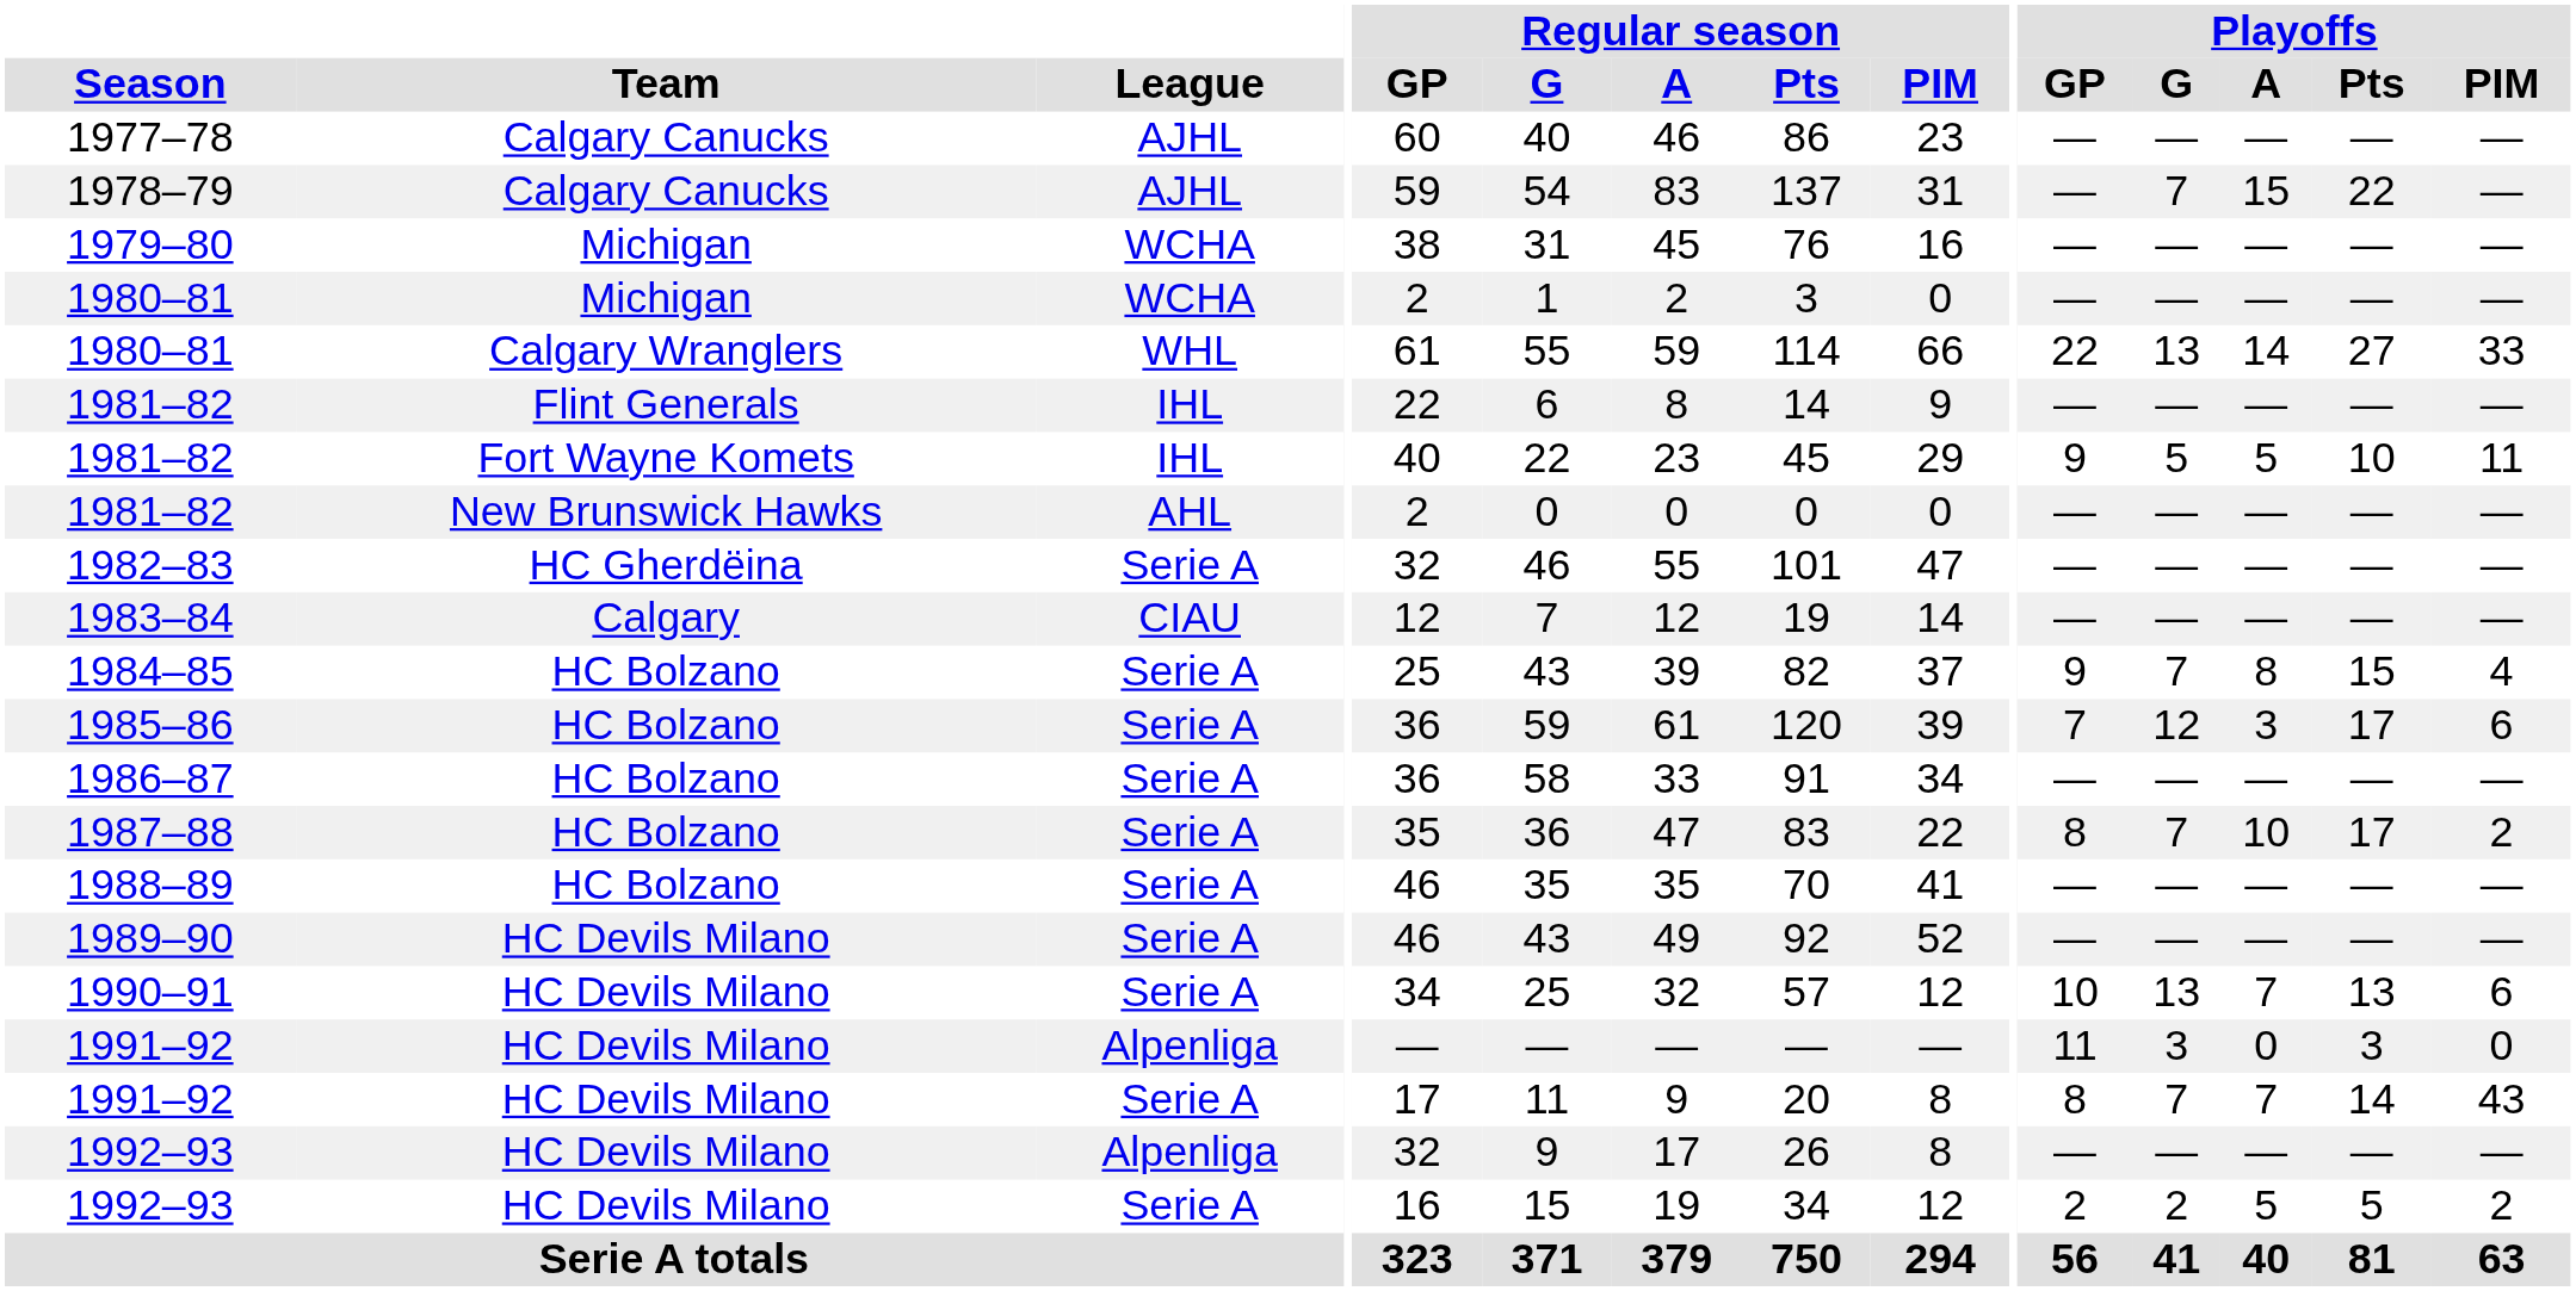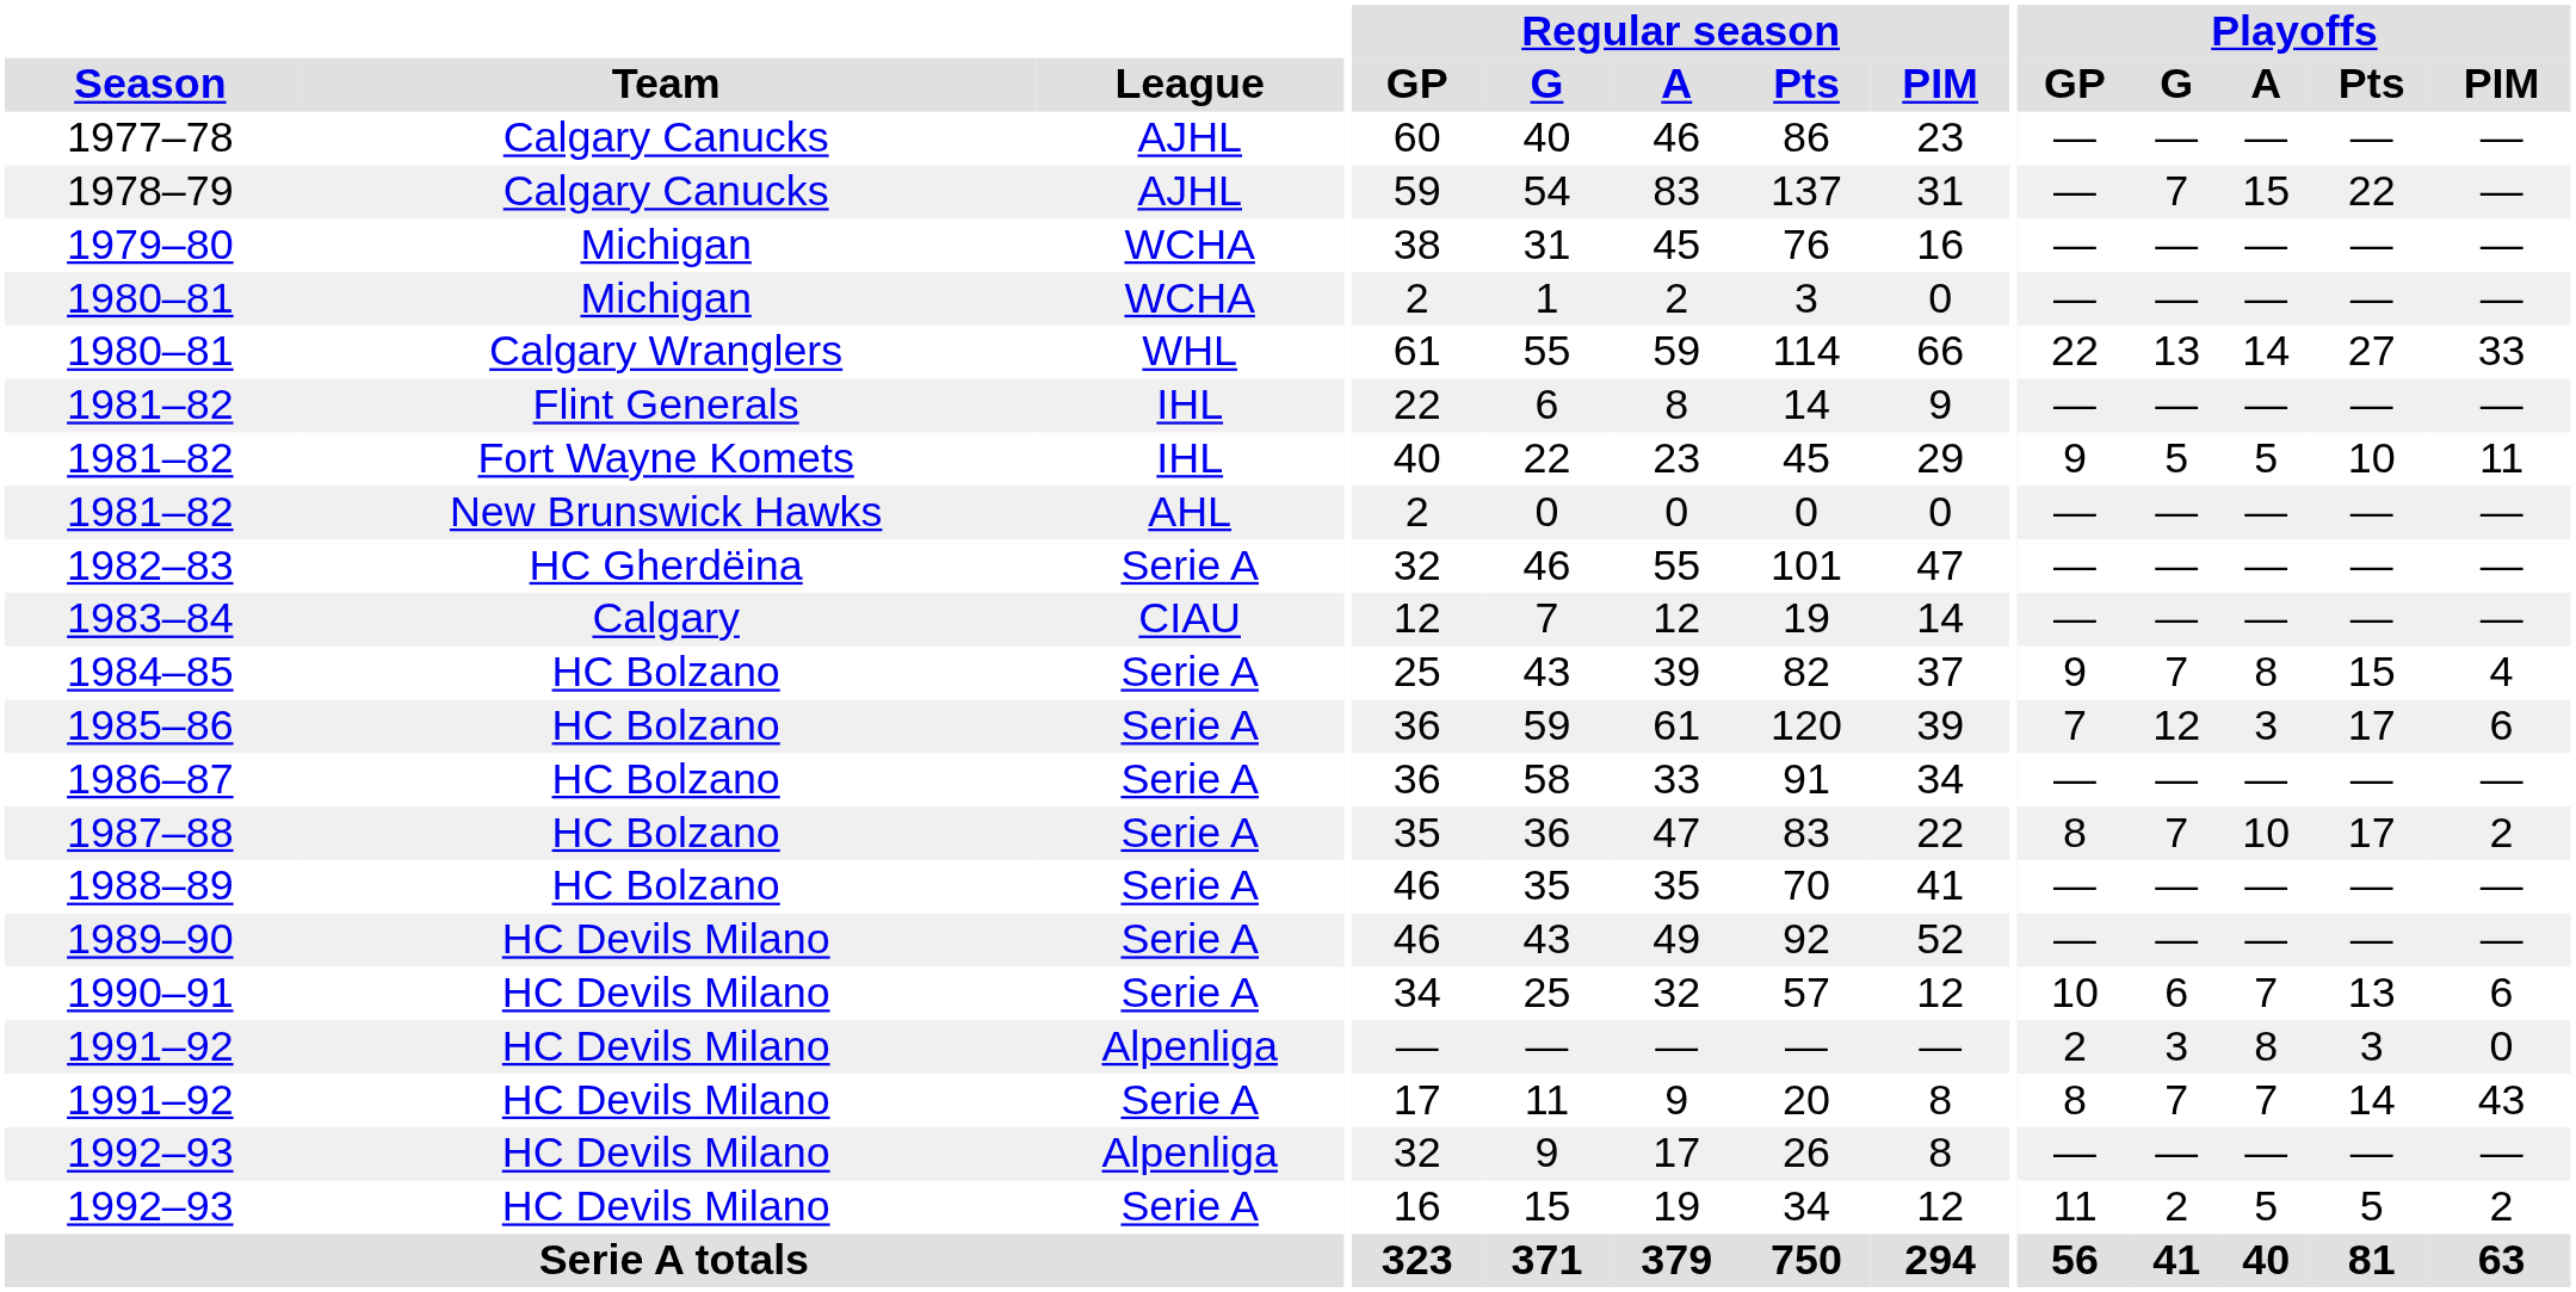 <table border="0" cellpadding="1" cellspacing="0" style="text-align:center; width:60em">
 <tr bgcolor="#e0e0e0">
 <th colspan="3" bgcolor="#ffffff"></th>
 <th rowspan="100" bgcolor="#ffffff"></th>
 <th colspan="5"><a href='#'>Regular season</a></th>
 <th rowspan="100" bgcolor="#ffffff"></th>
 <th colspan="5"><a href='#'>Playoffs</a></th>
 </tr>
 <tr bgcolor="#e0e0e0">
 <th><a href='#'>Season</a></th>
 <th>Team</th>
 <th>League</th>
 <th>GP</th>
 <th><a href='#'>G</a></th>
 <th><a href='#'>A</a></th>
 <th><a href='#'>Pts</a></th>
 <th><a href='#'>PIM</a></th>
 <th>GP</th>
 <th>G</th>
 <th>A</th>
 <th>Pts</th>
 <th>PIM</th>
 </tr>
 <tr>
 <td>1977–78</td>
 <td><a href='#'>Calgary Canucks</a></td>
 <td><a href='#'>AJHL</a></td>
 <td>60</td>
 <td>40</td>
 <td>46</td>
 <td>86</td>
 <td>23</td>
 <td>—</td>
 <td>—</td>
 <td>—</td>
 <td>—</td>
 <td>—</td>
 </tr>
 <tr bgcolor="f0f0f0">
 <td>1978–79</td>
 <td><a href='#'>Calgary Canucks</a></td>
 <td><a href='#'>AJHL</a></td>
 <td>59</td>
 <td>54</td>
 <td>83</td>
 <td>137</td>
 <td>31</td>
 <td>—</td>
 <td>7</td>
 <td>15</td>
 <td>22</td>
 <td>—</td>
 </tr>
 <tr>
 <td><a href='#'>1979–80</a></td>
 <td><a href='#'>Michigan</a></td>
 <td><a href='#'>WCHA</a></td>
 <td>38</td>
 <td>31</td>
 <td>45</td>
 <td>76</td>
 <td>16</td>
 <td>—</td>
 <td>—</td>
 <td>—</td>
 <td>—</td>
 <td>—</td>
 </tr>
 <tr bgcolor="f0f0f0">
 <td><a href='#'>1980–81</a></td>
 <td><a href='#'>Michigan</a></td>
 <td><a href='#'>WCHA</a></td>
 <td>2</td>
 <td>1</td>
 <td>2</td>
 <td>3</td>
 <td>0</td>
 <td>—</td>
 <td>—</td>
 <td>—</td>
 <td>—</td>
 <td>—</td>
 </tr>
 <tr>
 <td><a href='#'>1980–81</a></td>
 <td><a href='#'>Calgary Wranglers</a></td>
 <td><a href='#'>WHL</a></td>
 <td>61</td>
 <td>55</td>
 <td>59</td>
 <td>114</td>
 <td>66</td>
 <td>22</td>
 <td>13</td>
 <td>14</td>
 <td>27</td>
 <td>33</td>
 </tr>
 <tr bgcolor="f0f0f0">
 <td><a href='#'>1981–82</a></td>
 <td><a href='#'>Flint Generals</a></td>
 <td><a href='#'>IHL</a></td>
 <td>22</td>
 <td>6</td>
 <td>8</td>
 <td>14</td>
 <td>9</td>
 <td>—</td>
 <td>—</td>
 <td>—</td>
 <td>—</td>
 <td>—</td>
 </tr>
 <tr>
 <td><a href='#'>1981–82</a></td>
 <td><a href='#'>Fort Wayne Komets</a></td>
 <td><a href='#'>IHL</a></td>
 <td>40</td>
 <td>22</td>
 <td>23</td>
 <td>45</td>
 <td>29</td>
 <td>9</td>
 <td>5</td>
 <td>5</td>
 <td>10</td>
 <td>11</td>
 </tr>
 <tr bgcolor="f0f0f0">
 <td><a href='#'>1981–82</a></td>
 <td><a href='#'>New Brunswick Hawks</a></td>
 <td><a href='#'>AHL</a></td>
 <td>2</td>
 <td>0</td>
 <td>0</td>
 <td>0</td>
 <td>0</td>
 <td>—</td>
 <td>—</td>
 <td>—</td>
 <td>—</td>
 <td>—</td>
 </tr>
 <tr>
 <td><a href='#'>1982–83</a></td>
 <td><a href='#'>HC Gherdëina</a></td>
 <td><a href='#'>Serie A</a></td>
 <td>32</td>
 <td>46</td>
 <td>55</td>
 <td>101</td>
 <td>47</td>
 <td>—</td>
 <td>—</td>
 <td>—</td>
 <td>—</td>
 <td>—</td>
 </tr>
 <tr bgcolor="f0f0f0">
 <td><a href='#'>1983–84</a></td>
 <td><a href='#'>Calgary</a></td>
 <td><a href='#'>CIAU</a></td>
 <td>12</td>
 <td>7</td>
 <td>12</td>
 <td>19</td>
 <td>14</td>
 <td>—</td>
 <td>—</td>
 <td>—</td>
 <td>—</td>
 <td>—</td>
 </tr>
 <tr>
 <td><a href='#'>1984–85</a></td>
 <td><a href='#'>HC Bolzano</a></td>
 <td><a href='#'>Serie A</a></td>
 <td>25</td>
 <td>43</td>
 <td>39</td>
 <td>82</td>
 <td>37</td>
 <td>9</td>
 <td>7</td>
 <td>8</td>
 <td>15</td>
 <td>4</td>
 </tr>
 <tr bgcolor="f0f0f0">
 <td><a href='#'>1985–86</a></td>
 <td><a href='#'>HC Bolzano</a></td>
 <td><a href='#'>Serie A</a></td>
 <td>36</td>
 <td>59</td>
 <td>61</td>
 <td>120</td>
 <td>39</td>
 <td>7</td>
 <td>12</td>
 <td>3</td>
 <td>17</td>
 <td>6</td>
 </tr>
 <tr>
 <td><a href='#'>1986–87</a></td>
 <td><a href='#'>HC Bolzano</a></td>
 <td><a href='#'>Serie A</a></td>
 <td>36</td>
 <td>58</td>
 <td>33</td>
 <td>91</td>
 <td>34</td>
 <td>—</td>
 <td>—</td>
 <td>—</td>
 <td>—</td>
 <td>—</td>
 </tr>
 <tr bgcolor="f0f0f0">
 <td><a href='#'>1987–88</a></td>
 <td><a href='#'>HC Bolzano</a></td>
 <td><a href='#'>Serie A</a></td>
 <td>35</td>
 <td>36</td>
 <td>47</td>
 <td>83</td>
 <td>22</td>
 <td>8</td>
 <td>7</td>
 <td>10</td>
 <td>17</td>
 <td>2</td>
 </tr>
 <tr>
 <td><a href='#'>1988–89</a></td>
 <td><a href='#'>HC Bolzano</a></td>
 <td><a href='#'>Serie A</a></td>
 <td>46</td>
 <td>35</td>
 <td>35</td>
 <td>70</td>
 <td>41</td>
 <td>—</td>
 <td>—</td>
 <td>—</td>
 <td>—</td>
 <td>—</td>
 </tr>
 <tr bgcolor="f0f0f0">
 <td><a href='#'>1989–90</a></td>
 <td><a href='#'>HC Devils Milano</a></td>
 <td><a href='#'>Serie A</a></td>
 <td>46</td>
 <td>43</td>
 <td>49</td>
 <td>92</td>
 <td>52</td>
 <td>—</td>
 <td>—</td>
 <td>—</td>
 <td>—</td>
 <td>—</td>
 </tr>
 <tr>
 <td><a href='#'>1990–91</a></td>
 <td><a href='#'>HC Devils Milano</a></td>
 <td><a href='#'>Serie A</a></td>
 <td>34</td>
 <td>25</td>
 <td>32</td>
 <td>57</td>
 <td>12</td>
 <td>10</td>
-<td>13</td>
+<td>6</td>
 <td>7</td>
 <td>13</td>
 <td>6</td>
 </tr>
 <tr bgcolor="f0f0f0">
 <td><a href='#'>1991–92</a></td>
 <td><a href='#'>HC Devils Milano</a></td>
 <td><a href='#'>Alpenliga</a></td>
 <td>—</td>
 <td>—</td>
 <td>—</td>
 <td>—</td>
 <td>—</td>
-<td>11</td>
+<td>2</td>
 <td>3</td>
-<td>0</td>
+<td>8</td>
 <td>3</td>
 <td>0</td>
 </tr>
 <tr>
 <td><a href='#'>1991–92</a></td>
 <td><a href='#'>HC Devils Milano</a></td>
 <td><a href='#'>Serie A</a></td>
 <td>17</td>
 <td>11</td>
 <td>9</td>
 <td>20</td>
 <td>8</td>
 <td>8</td>
 <td>7</td>
 <td>7</td>
 <td>14</td>
 <td>43</td>
 </tr>
 <tr bgcolor="f0f0f0">
 <td><a href='#'>1992–93</a></td>
 <td><a href='#'>HC Devils Milano</a></td>
 <td><a href='#'>Alpenliga</a></td>
 <td>32</td>
 <td>9</td>
 <td>17</td>
 <td>26</td>
 <td>8</td>
 <td>—</td>
 <td>—</td>
 <td>—</td>
 <td>—</td>
 <td>—</td>
 </tr>
 <tr>
 <td><a href='#'>1992–93</a></td>
 <td><a href='#'>HC Devils Milano</a></td>
 <td><a href='#'>Serie A</a></td>
 <td>16</td>
 <td>15</td>
 <td>19</td>
 <td>34</td>
 <td>12</td>
-<td>2</td>
+<td>11</td>
 <td>2</td>
 <td>5</td>
 <td>5</td>
 <td>2</td>
 </tr>
 <tr bgcolor="#e0e0e0">
 <th colspan="3">Serie A totals</th>
 <th>323</th>
 <th>371</th>
 <th>379</th>
 <th>750</th>
 <th>294</th>
 <th>56</th>
 <th>41</th>
 <th>40</th>
 <th>81</th>
 <th>63</th>
 </tr>
 </table>
